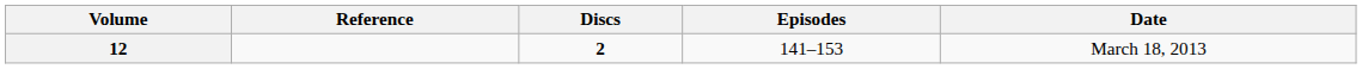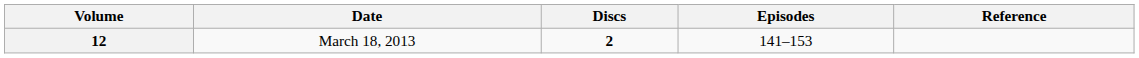 <table class="wikitable" style="text-align: center; width: 60%;">
 <tr>
 <th scope="col" 175px;>Volume</th>
-<th scope="col">Reference</th>
+<th scope="col" 125px;>Date</th>
 <th scope="col">Discs</th>
 <th scope="col">Episodes</th>
-<th scope="col" 125px;>Date</th>
+<th scope="col">Reference</th>
 </tr>
 <tr>
 <th scope="row">12</th>
-<td></td>
+<td>March 18, 2013</td>
 <td><strong>2</strong></td>
 <td>141–153</td>
-<td>March 18, 2013</td>
+<td></td>
 </tr>
 </table>
